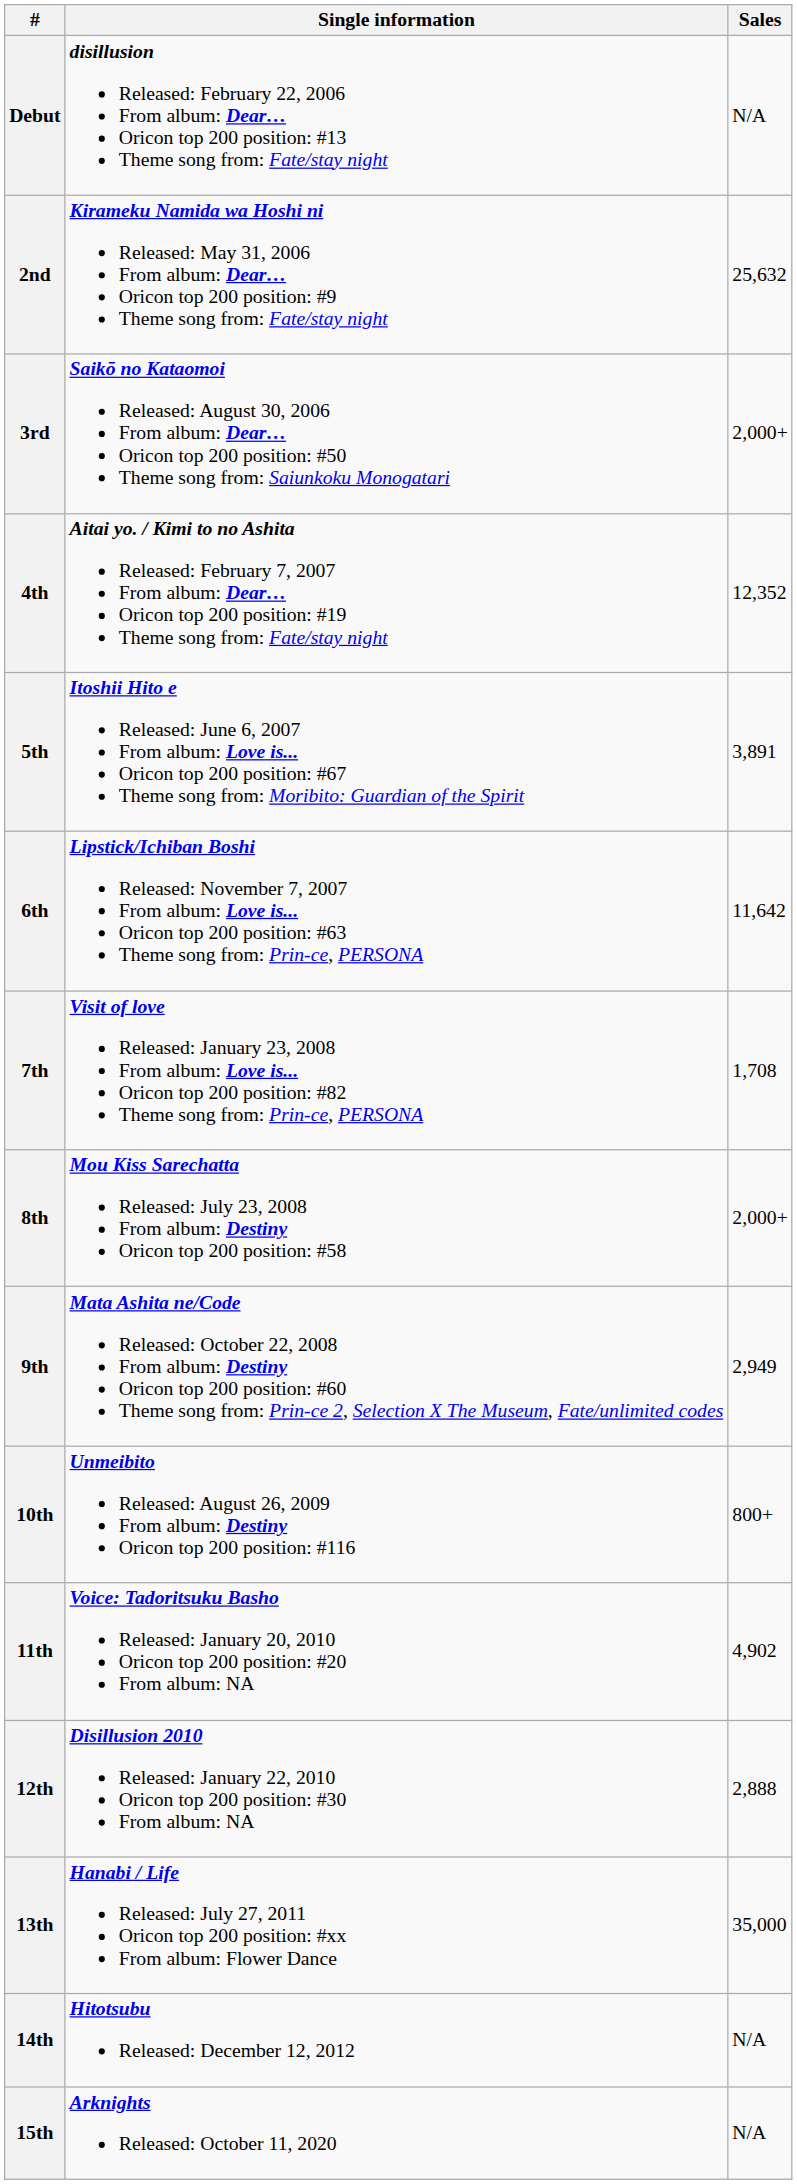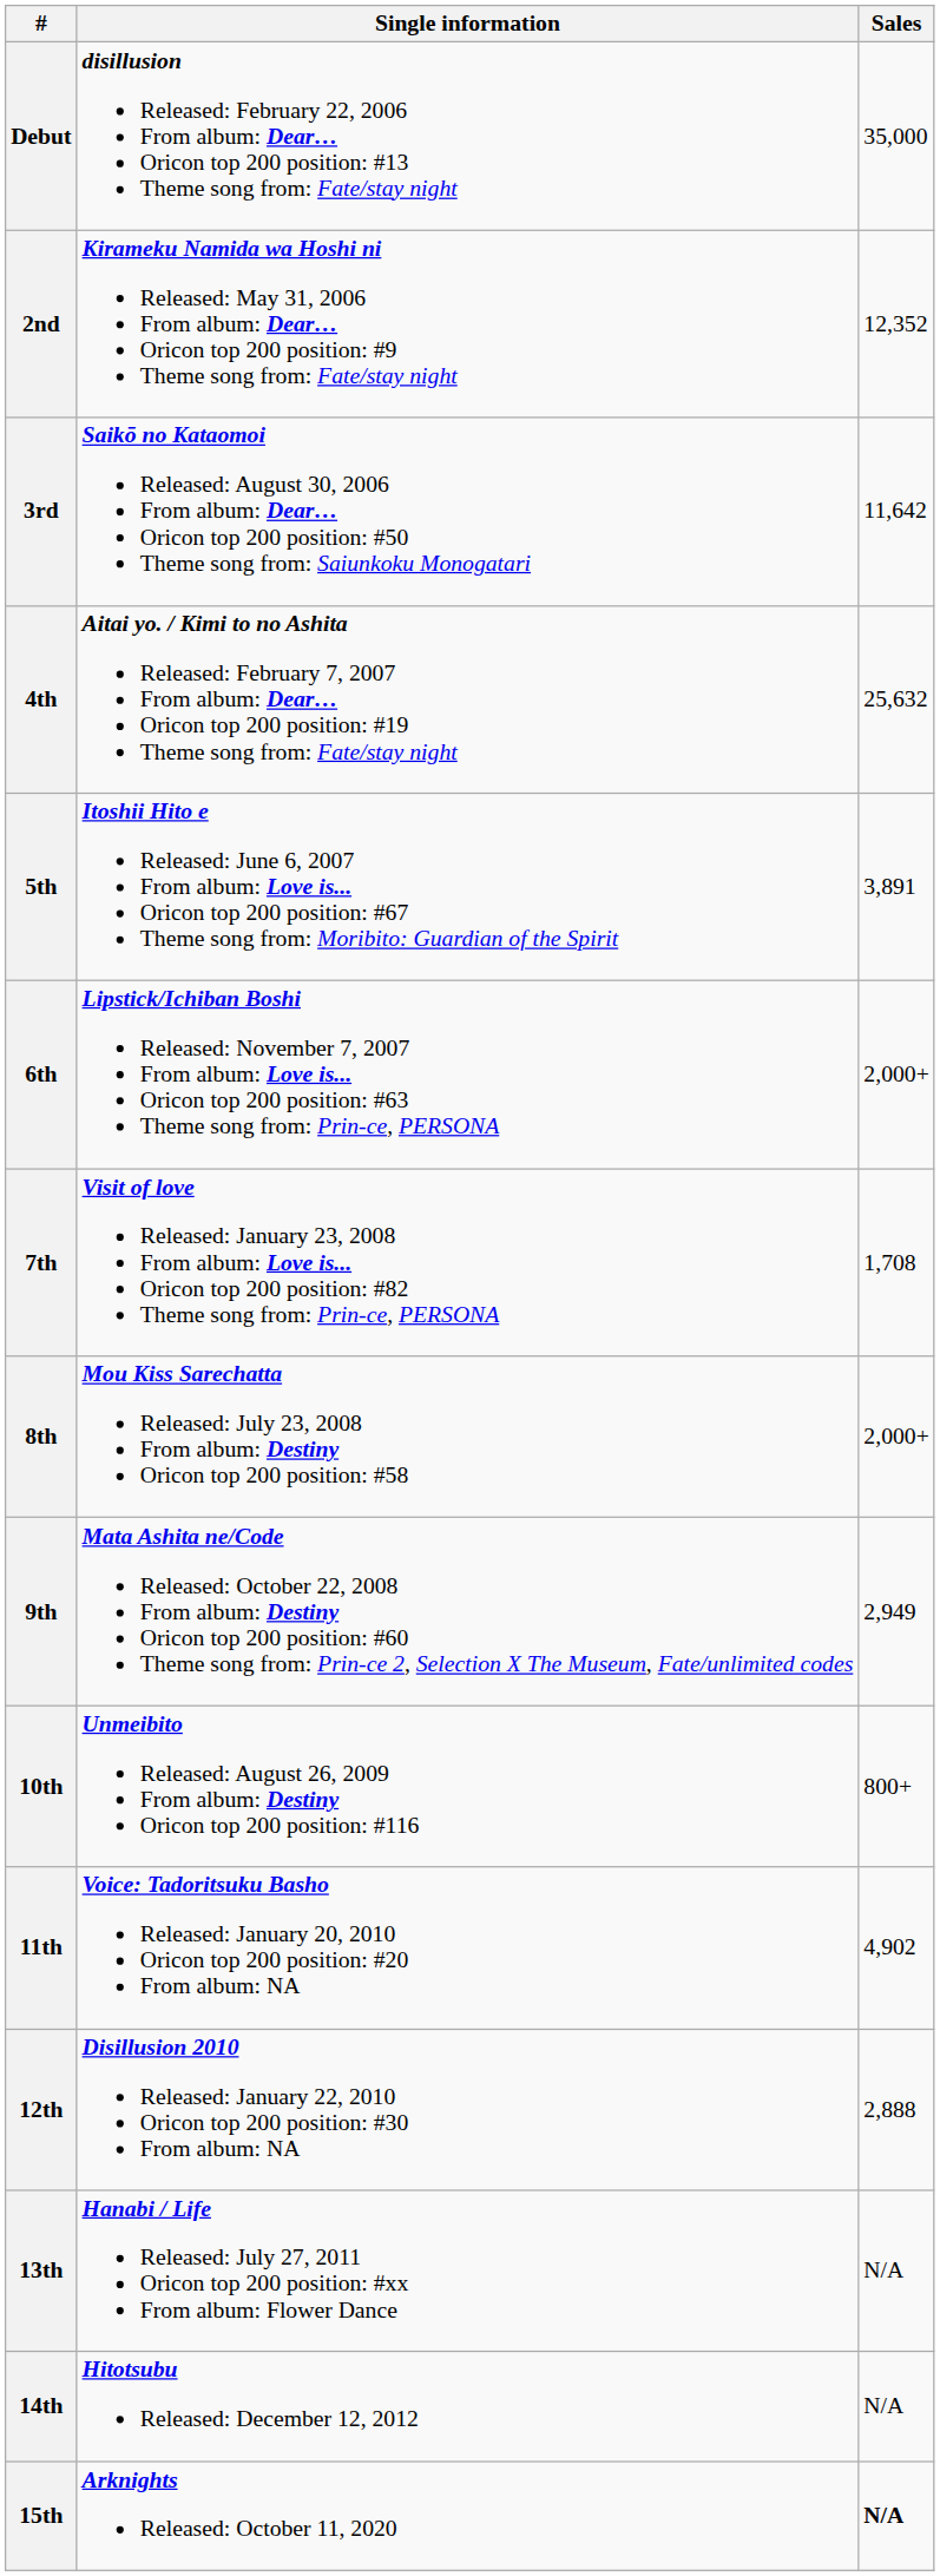 <table class="wikitable">
 <tr>
 <th align="left">#</th>
 <th align="left">Single information</th>
 <th align="left">Sales</th>
 </tr>
 <tr>
 <th align="left">Debut</th>
 <td align="left"><strong><em>disillusion</em></strong><br><ul><li>Released: February 22, 2006</li><li>From album: <strong><em><a href='#'>Dear…</a></em></strong></li><li>Oricon top 200 position: #13</li><li>Theme song from: <em><a href='#'>Fate/stay night</a></em></li></ul></td>
-<td align="left">N/A</td>
+<td align="left">35,000</td>
 </tr>
 <tr>
 <th align="left">2nd</th>
 <td align="left"><strong><em><a href='#'>Kirameku Namida wa Hoshi ni</a></em></strong><br><ul><li>Released: May 31, 2006</li><li>From album: <strong><em><a href='#'>Dear…</a></em></strong></li><li>Oricon top 200 position: #9</li><li>Theme song from: <em><a href='#'>Fate/stay night</a></em></li></ul></td>
-<td align="left">25,632</td>
+<td align="left">12,352</td>
 </tr>
 <tr>
 <th align="left">3rd</th>
 <td align="left"><strong><em><a href='#'>Saikō no Kataomoi</a></em></strong><br><ul><li>Released: August 30, 2006</li><li>From album: <strong><em><a href='#'>Dear…</a></em></strong></li><li>Oricon top 200 position: #50</li><li>Theme song from: <em><a href='#'>Saiunkoku Monogatari</a></em></li></ul></td>
-<td align="left">2,000+</td>
+<td align="left">11,642</td>
 </tr>
 <tr>
 <th align="left">4th</th>
 <td align="left"><strong><em>Aitai yo. / Kimi to no Ashita</em></strong><br><ul><li>Released: February 7, 2007</li><li>From album: <strong><em><a href='#'>Dear…</a></em></strong></li><li>Oricon top 200 position: #19</li><li>Theme song from: <em><a href='#'>Fate/stay night</a></em></li></ul></td>
-<td align="left">12,352</td>
+<td align="left">25,632</td>
 </tr>
 <tr>
 <th align="left">5th</th>
 <td align="left"><strong><em><a href='#'>Itoshii Hito e</a></em></strong><br><ul><li>Released: June 6, 2007</li><li>From album: <strong><em><a href='#'>Love is...</a></em></strong></li><li>Oricon top 200 position: #67</li><li>Theme song from: <em><a href='#'>Moribito: Guardian of the Spirit</a></em></li></ul></td>
 <td align="left">3,891</td>
 </tr>
 <tr>
 <th align="left">6th</th>
 <td align="left"><strong><em><a href='#'>Lipstick/Ichiban Boshi</a></em></strong><br><ul><li>Released: November 7, 2007</li><li>From album: <strong><em><a href='#'>Love is...</a></em></strong></li><li>Oricon top 200 position: #63</li><li>Theme song from: <em><a href='#'>Prin-ce</a></em>, <em><a href='#'>PERSONA</a></em></li></ul></td>
-<td align="left">11,642</td>
+<td align="left">2,000+</td>
 </tr>
 <tr>
 <th align="left">7th</th>
 <td align="left"><strong><em><a href='#'>Visit of love</a></em></strong><br><ul><li>Released: January 23, 2008</li><li>From album: <strong><em><a href='#'>Love is...</a></em></strong></li><li>Oricon top 200 position: #82</li><li>Theme song from: <em><a href='#'>Prin-ce</a></em>, <em><a href='#'>PERSONA</a></em></li></ul></td>
 <td align="left">1,708</td>
 </tr>
 <tr>
 <th align="left">8th</th>
 <td align="left"><strong><em><a href='#'>Mou Kiss Sarechatta</a></em></strong><br><ul><li>Released: July 23, 2008</li><li>From album: <strong><em><a href='#'>Destiny</a></em></strong></li><li>Oricon top 200 position: #58</li></ul></td>
 <td align="left">2,000+</td>
 </tr>
 <tr>
 <th align="left">9th</th>
 <td align="left"><strong><em><a href='#'>Mata Ashita ne/Code</a></em></strong><br><ul><li>Released: October 22, 2008</li><li>From album: <strong><em><a href='#'>Destiny</a></em></strong></li><li>Oricon top 200 position: #60</li><li>Theme song from: <em><a href='#'>Prin-ce 2</a></em>, <em><a href='#'>Selection X The Museum</a></em>, <em><a href='#'>Fate/unlimited codes</a></em></li></ul></td>
 <td align="left">2,949</td>
 </tr>
 <tr>
 <th align="left">10th</th>
 <td align="left"><strong><em><a href='#'>Unmeibito</a></em></strong><br><ul><li>Released: August 26, 2009</li><li>From album: <strong><em><a href='#'>Destiny</a></em></strong></li><li>Oricon top 200 position: #116</li></ul></td>
 <td align="left">800+</td>
 </tr>
 <tr>
 <th align="left">11th</th>
 <td align="left"><strong><em><a href='#'>Voice: Tadoritsuku Basho</a></em></strong><br><ul><li>Released: January 20, 2010</li><li>Oricon top 200 position: #20</li><li>From album: NA</li></ul></td>
 <td align="left">4,902</td>
 </tr>
 <tr>
 <th align="left">12th</th>
 <td align="left"><strong><em><a href='#'>Disillusion 2010</a></em></strong><br><ul><li>Released: January 22, 2010</li><li>Oricon top 200 position: #30</li><li>From album: NA</li></ul></td>
 <td align="left">2,888</td>
 </tr>
 <tr>
 <th align="left">13th</th>
 <td align="left"><strong><em><a href='#'>Hanabi / Life</a></em></strong><br><ul><li>Released: July 27, 2011</li><li>Oricon top 200 position: #xx</li><li>From album: Flower Dance</li></ul></td>
-<td align="left">35,000</td>
+<td align="left">N/A</td>
 </tr>
 <tr>
 <th align="left">14th</th>
 <td align="left"><strong><em><a href='#'>Hitotsubu</a></em></strong><br><ul><li>Released: December 12, 2012</li></ul></td>
 <td align="left">N/A</td>
 </tr>
 <tr>
 <th align="left">15th</th>
 <td align="left"><strong><em><a href='#'>Arknights</a></em></strong><br><ul><li>Released: October 11, 2020</li></ul></td>
-<td align="left">N/A</td>
+<td align="left"><strong>N/A</strong></td>
 </tr>
 </table>
